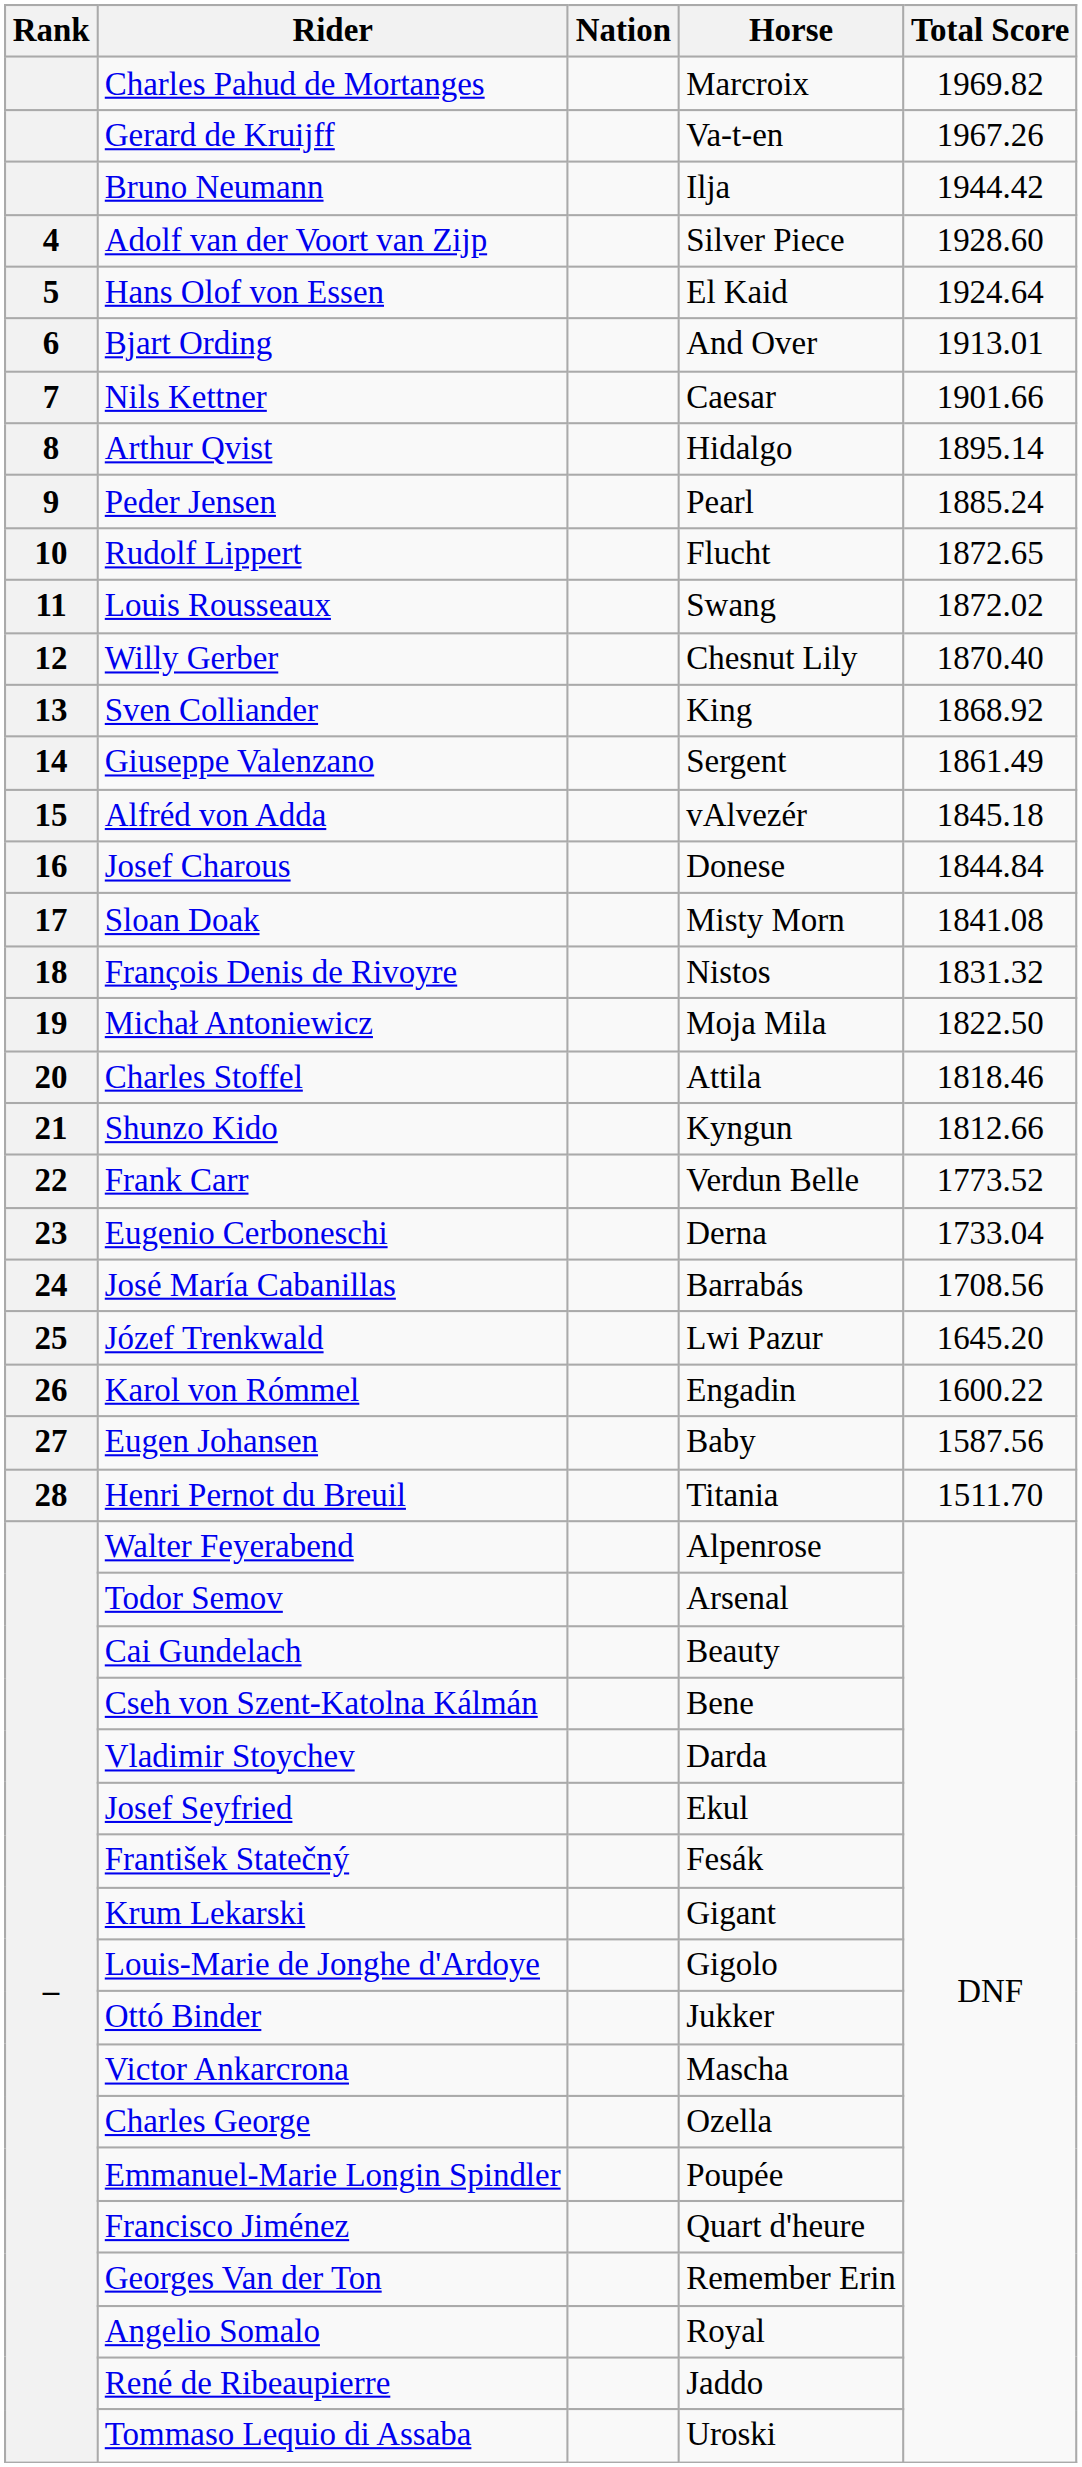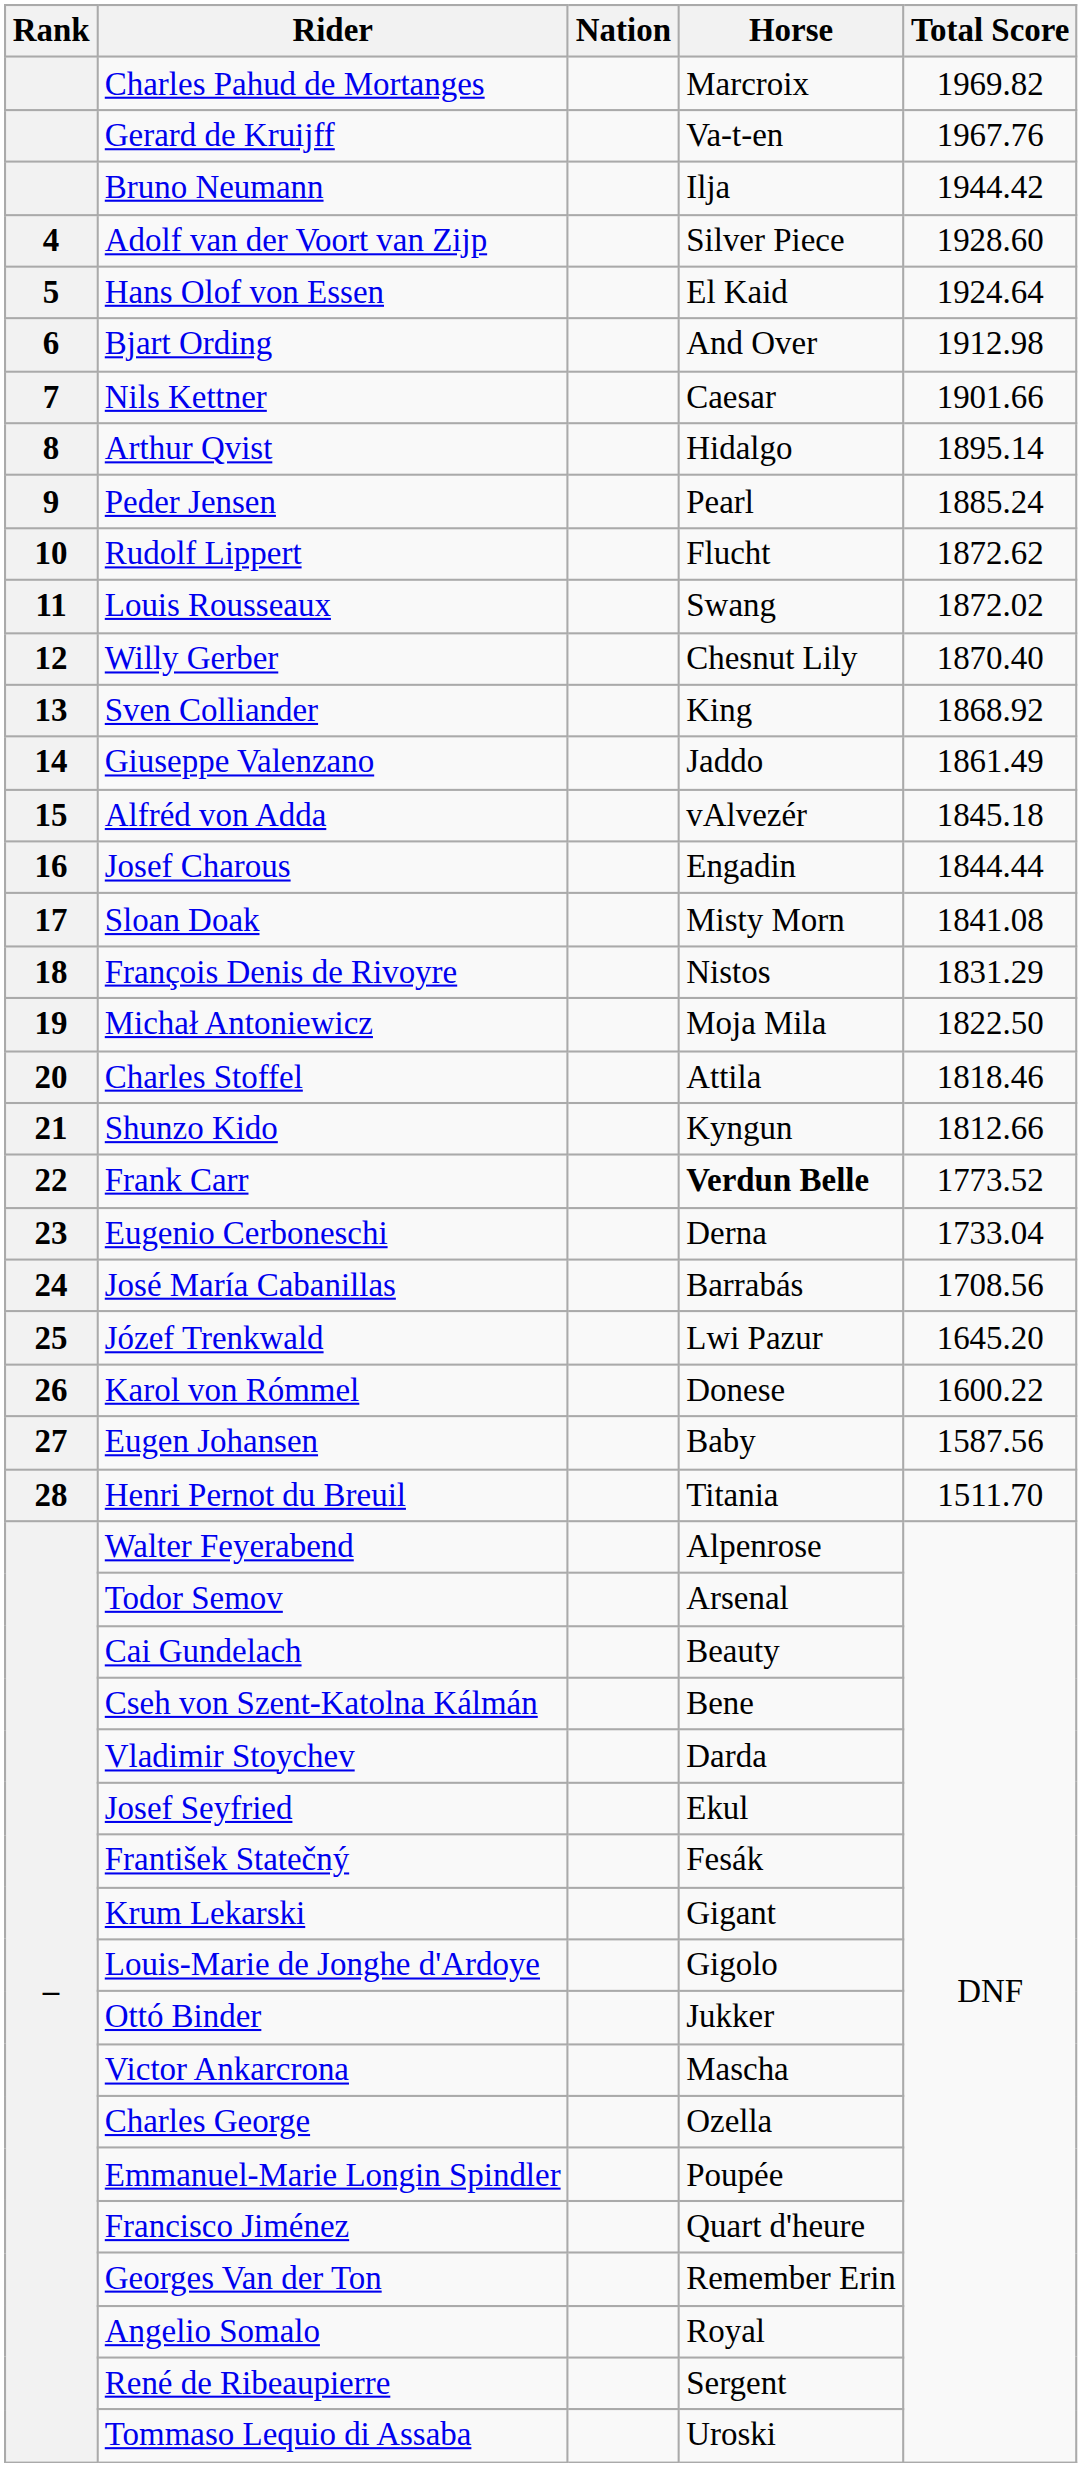 <table class="wikitable sortable" style="text-align:center">
 <tr>
 <th>Rank</th>
 <th>Rider</th>
 <th>Nation</th>
 <th>Horse</th>
 <th>Total Score</th>
 </tr>
 <tr>
 <th></th>
 <td align=left><a href='#'>Charles Pahud de Mortanges</a></td>
 <td align=left></td>
 <td align=left>Marcroix</td>
 <td>1969.82</td>
 </tr>
 <tr>
 <th></th>
 <td align=left><a href='#'>Gerard de Kruijff</a></td>
 <td align=left></td>
 <td align=left>Va-t-en</td>
-<td>1967.26</td>
+<td>1967.76</td>
 </tr>
 <tr>
 <th></th>
 <td align=left><a href='#'>Bruno Neumann</a></td>
 <td align=left></td>
 <td align=left>Ilja</td>
 <td>1944.42</td>
 </tr>
 <tr>
 <th>4</th>
 <td align=left><a href='#'>Adolf van der Voort van Zijp</a></td>
 <td align=left></td>
 <td align=left>Silver Piece</td>
 <td>1928.60</td>
 </tr>
 <tr>
 <th>5</th>
 <td align=left><a href='#'>Hans Olof von Essen</a></td>
 <td align=left></td>
 <td align=left>El Kaid</td>
 <td>1924.64</td>
 </tr>
 <tr>
 <th>6</th>
 <td align=left><a href='#'>Bjart Ording</a></td>
 <td align=left></td>
 <td align=left>And Over</td>
-<td>1913.01</td>
+<td>1912.98</td>
 </tr>
 <tr>
 <th>7</th>
 <td align=left><a href='#'>Nils Kettner</a></td>
 <td align=left></td>
 <td align=left>Caesar</td>
 <td>1901.66</td>
 </tr>
 <tr>
 <th>8</th>
 <td align=left><a href='#'>Arthur Qvist</a></td>
 <td align=left></td>
 <td align=left>Hidalgo</td>
 <td>1895.14</td>
 </tr>
 <tr>
 <th>9</th>
 <td align=left><a href='#'>Peder Jensen</a></td>
 <td align=left></td>
 <td align=left>Pearl</td>
 <td>1885.24</td>
 </tr>
 <tr>
 <th>10</th>
 <td align=left><a href='#'>Rudolf Lippert</a></td>
 <td align=left></td>
 <td align=left>Flucht</td>
-<td>1872.65</td>
+<td>1872.62</td>
 </tr>
 <tr>
 <th>11</th>
 <td align=left><a href='#'>Louis Rousseaux</a></td>
 <td align=left></td>
 <td align=left>Swang</td>
 <td>1872.02</td>
 </tr>
 <tr>
 <th>12</th>
 <td align=left><a href='#'>Willy Gerber</a></td>
 <td align=left></td>
 <td align=left>Chesnut Lily</td>
 <td>1870.40</td>
 </tr>
 <tr>
 <th>13</th>
 <td align=left><a href='#'>Sven Colliander</a></td>
 <td align=left></td>
 <td align=left>King</td>
 <td>1868.92</td>
 </tr>
 <tr>
 <th>14</th>
 <td align=left><a href='#'>Giuseppe Valenzano</a></td>
 <td align=left></td>
-<td align=left>Sergent</td>
+<td align=left>Jaddo</td>
 <td>1861.49</td>
 </tr>
 <tr>
 <th>15</th>
 <td align=left><a href='#'>Alfréd von Adda</a></td>
 <td align=left></td>
 <td align=left>vAlvezér</td>
 <td>1845.18</td>
 </tr>
 <tr>
 <th>16</th>
 <td align=left><a href='#'>Josef Charous</a></td>
 <td align=left></td>
-<td align=left>Donese</td>
-<td>1844.84</td>
+<td align=left>Engadin</td>
+<td>1844.44</td>
 </tr>
 <tr>
 <th>17</th>
 <td align=left><a href='#'>Sloan Doak</a></td>
 <td align=left></td>
 <td align=left>Misty Morn</td>
 <td>1841.08</td>
 </tr>
 <tr>
 <th>18</th>
 <td align=left><a href='#'>François Denis de Rivoyre</a></td>
 <td align=left></td>
 <td align=left>Nistos</td>
-<td>1831.32</td>
+<td>1831.29</td>
 </tr>
 <tr>
 <th>19</th>
 <td align=left><a href='#'>Michał Antoniewicz</a></td>
 <td align=left></td>
 <td align=left>Moja Mila</td>
 <td>1822.50</td>
 </tr>
 <tr>
 <th>20</th>
 <td align=left><a href='#'>Charles Stoffel</a></td>
 <td align=left></td>
 <td align=left>Attila</td>
 <td>1818.46</td>
 </tr>
 <tr>
 <th>21</th>
 <td align=left><a href='#'>Shunzo Kido</a></td>
 <td align=left></td>
 <td align=left>Kyngun</td>
 <td>1812.66</td>
 </tr>
 <tr>
 <th>22</th>
 <td align=left><a href='#'>Frank Carr</a></td>
 <td align=left></td>
-<td align=left>Verdun Belle</td>
+<td align=left><strong>Verdun Belle</strong></td>
 <td>1773.52</td>
 </tr>
 <tr>
 <th>23</th>
 <td align=left><a href='#'>Eugenio Cerboneschi</a></td>
 <td align=left></td>
 <td align=left>Derna</td>
 <td>1733.04</td>
 </tr>
 <tr>
 <th>24</th>
 <td align=left><a href='#'>José María Cabanillas</a></td>
 <td align=left></td>
 <td align=left>Barrabás</td>
 <td>1708.56</td>
 </tr>
 <tr>
 <th>25</th>
 <td align=left><a href='#'>Józef Trenkwald</a></td>
 <td align=left></td>
 <td align=left>Lwi Pazur</td>
 <td>1645.20</td>
 </tr>
 <tr>
 <th>26</th>
 <td align=left><a href='#'>Karol von Rómmel</a></td>
 <td align=left></td>
-<td align=left>Engadin</td>
+<td align=left>Donese</td>
 <td>1600.22</td>
 </tr>
 <tr>
 <th>27</th>
 <td align=left><a href='#'>Eugen Johansen</a></td>
 <td align=left></td>
 <td align=left>Baby</td>
 <td>1587.56</td>
 </tr>
 <tr>
 <th>28</th>
 <td align=left><a href='#'>Henri Pernot du Breuil</a></td>
 <td align=left></td>
 <td align=left>Titania</td>
 <td>1511.70</td>
 </tr>
 <tr>
 <th rowspan=18>–</th>
 <td align=left><a href='#'>Walter Feyerabend</a></td>
 <td align=left></td>
 <td align=left>Alpenrose</td>
 <td rowspan=18>DNF</td>
 </tr>
 <tr>
 <td align=left><a href='#'>Todor Semov</a></td>
 <td align=left></td>
 <td align=left>Arsenal</td>
 </tr>
 <tr>
 <td align=left><a href='#'>Cai Gundelach</a></td>
 <td align=left></td>
 <td align=left>Beauty</td>
 </tr>
 <tr>
 <td align=left><a href='#'>Cseh von Szent-Katolna Kálmán</a></td>
 <td align=left></td>
 <td align=left>Bene</td>
 </tr>
 <tr>
 <td align=left><a href='#'>Vladimir Stoychev</a></td>
 <td align=left></td>
 <td align=left>Darda</td>
 </tr>
 <tr>
 <td align=left><a href='#'>Josef Seyfried</a></td>
 <td align=left></td>
 <td align=left>Ekul</td>
 </tr>
 <tr>
 <td align=left><a href='#'>František Statečný</a></td>
 <td align=left></td>
 <td align=left>Fesák</td>
 </tr>
 <tr>
 <td align=left><a href='#'>Krum Lekarski</a></td>
 <td align=left></td>
 <td align=left>Gigant</td>
 </tr>
 <tr>
 <td align=left><a href='#'>Louis-Marie de Jonghe d'Ardoye</a></td>
 <td align=left></td>
 <td align=left>Gigolo</td>
 </tr>
 <tr>
 <td align=left><a href='#'>Ottó Binder</a></td>
 <td align=left></td>
 <td align=left>Jukker</td>
 </tr>
 <tr>
 <td align=left><a href='#'>Victor Ankarcrona</a></td>
 <td align=left></td>
 <td align=left>Mascha</td>
 </tr>
 <tr>
 <td align=left><a href='#'>Charles George</a></td>
 <td align=left></td>
 <td align=left>Ozella</td>
 </tr>
 <tr>
 <td align=left><a href='#'>Emmanuel-Marie Longin Spindler</a></td>
 <td align=left></td>
 <td align=left>Poupée</td>
 </tr>
 <tr>
 <td align=left><a href='#'>Francisco Jiménez</a></td>
 <td align=left></td>
 <td align=left>Quart d'heure</td>
 </tr>
 <tr>
 <td align=left><a href='#'>Georges Van der Ton</a></td>
 <td align=left></td>
 <td align=left>Remember Erin</td>
 </tr>
 <tr>
 <td align=left><a href='#'>Angelio Somalo</a></td>
 <td align=left></td>
 <td align=left>Royal</td>
 </tr>
 <tr>
 <td align=left><a href='#'>René de Ribeaupierre</a></td>
 <td align=left></td>
-<td align=left>Jaddo</td>
+<td align=left>Sergent</td>
 </tr>
 <tr>
 <td align=left><a href='#'>Tommaso Lequio di Assaba</a></td>
 <td align=left></td>
 <td align=left>Uroski</td>
 </tr>
 </table>
